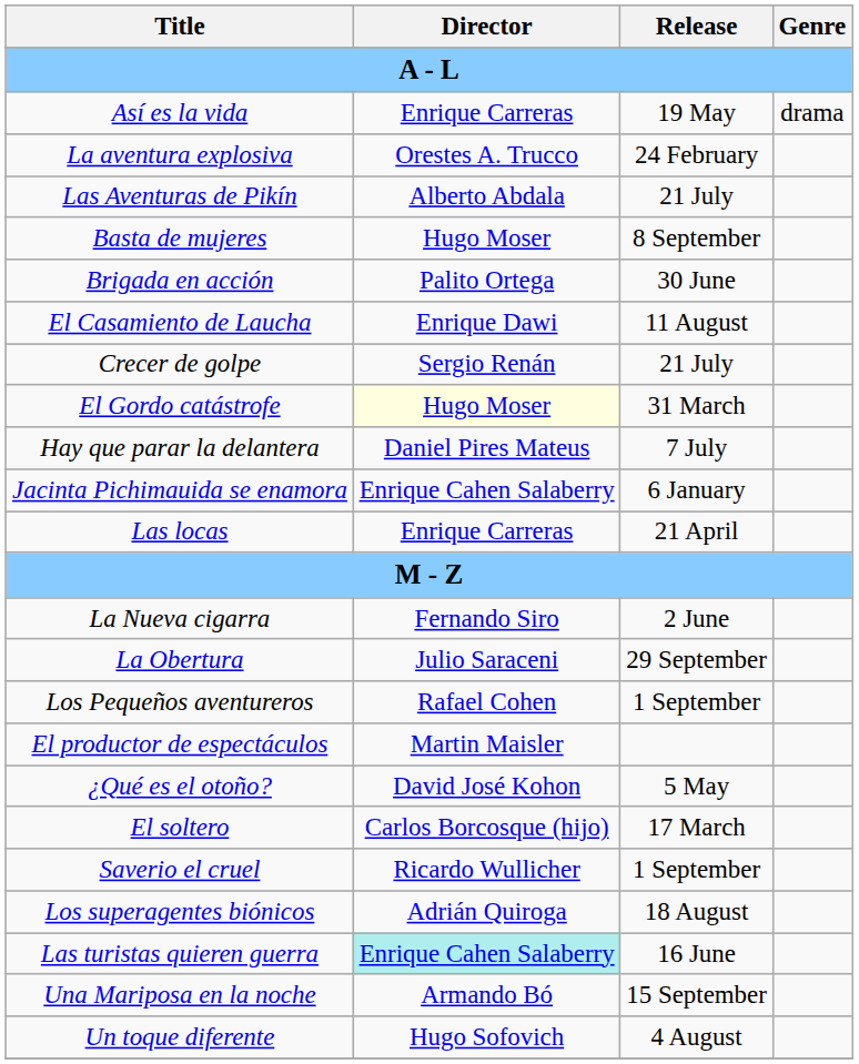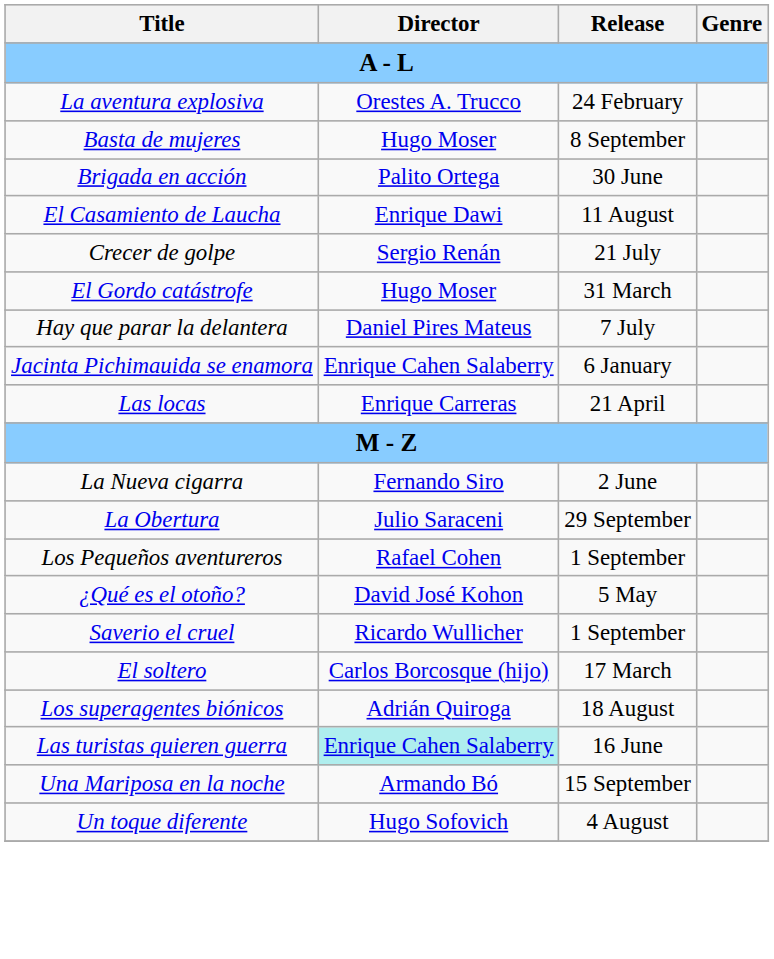 <table class="wikitable" style="margin:1em 0 1em 1em; text-align: center; font-size: 90%;">
 <tr>
 <th scope="col">Title</th>
 <th scope="col">Director</th>
 <th scope="col">Release</th>
 <th scope="col">Genre</th>
 </tr>
 <tr>
 <th colspan="4" style="background-color:#88ccff; font-size:110%;"><strong>A  -  L</strong></th>
 </tr>
 <tr>
-<td><em><a href='#'>Así es la vida</a></em></td>
-<td><a href='#'>Enrique Carreras</a></td>
-<td>19 May</td>
-<td>drama</td>
-</tr>
-<tr>
 <td><em><a href='#'>La aventura explosiva</a></em></td>
 <td><a href='#'>Orestes A. Trucco</a></td>
 <td>24 February</td>
-<td></td>
-</tr>
-<tr>
-<td><em><a href='#'>Las Aventuras de Pikín</a></em></td>
-<td><a href='#'>Alberto Abdala</a></td>
-<td>21 July</td>
 <td></td>
 </tr>
 <tr>
 <td><em><a href='#'>Basta de mujeres</a></em></td>
 <td><a href='#'>Hugo Moser</a></td>
 <td>8 September</td>
 <td></td>
 </tr>
 <tr>
 <td><em><a href='#'>Brigada en acción</a></em></td>
 <td><a href='#'>Palito Ortega</a></td>
 <td>30 June</td>
 <td></td>
 </tr>
 <tr>
 <td><em><a href='#'>El Casamiento de Laucha</a></em></td>
 <td><a href='#'>Enrique Dawi</a></td>
 <td>11 August</td>
 <td></td>
 </tr>
 <tr>
 <td><em>Crecer de golpe</em></td>
 <td><a href='#'>Sergio Renán</a></td>
 <td>21 July</td>
 <td></td>
 </tr>
 <tr>
 <td><em><a href='#'>El Gordo catástrofe</a></em></td>
-<td style="background: lightyellow;"><a href='#'>Hugo Moser</a></td>
+<td><a href='#'>Hugo Moser</a></td>
 <td>31 March</td>
 <td></td>
 </tr>
 <tr>
 <td><em>Hay que parar la delantera</em></td>
 <td><a href='#'>Daniel Pires Mateus</a></td>
 <td>7 July</td>
 <td></td>
 </tr>
 <tr>
 <td><em><a href='#'>Jacinta Pichimauida se enamora</a></em></td>
 <td><a href='#'>Enrique Cahen Salaberry</a></td>
 <td>6 January</td>
 <td></td>
 </tr>
 <tr>
 <td><em><a href='#'>Las locas</a></em></td>
 <td><a href='#'>Enrique Carreras</a></td>
 <td>21 April</td>
 <td></td>
 </tr>
 <tr>
 <th colspan="4" style="background-color:#88ccff; font-size:110%;"><strong>M  -  Z</strong></th>
 </tr>
 <tr>
 <td><em>La Nueva cigarra</em></td>
 <td><a href='#'>Fernando Siro</a></td>
 <td>2 June</td>
 <td></td>
 </tr>
 <tr>
 <td><em><a href='#'>La Obertura</a></em></td>
 <td><a href='#'>Julio Saraceni</a></td>
 <td>29 September</td>
 <td></td>
 </tr>
 <tr>
 <td><em>Los Pequeños aventureros</em></td>
 <td><a href='#'>Rafael Cohen</a></td>
 <td>1 September</td>
 <td></td>
 </tr>
 <tr>
-<td><em><a href='#'>El productor de espectáculos</a></em></td>
-<td><a href='#'>Martin Maisler</a></td>
-<td></td>
-<td></td>
-</tr>
-<tr>
 <td><em><a href='#'>¿Qué es el otoño?</a></em></td>
 <td><a href='#'>David José Kohon</a></td>
 <td>5 May</td>
 <td></td>
 </tr>
 <tr>
+<td><em><a href='#'>Saverio el cruel</a></em></td>
+<td><a href='#'>Ricardo Wullicher</a></td>
+<td>1 September</td>
+<td></td>
+</tr>
+<tr>
 <td><em><a href='#'>El soltero</a></em></td>
 <td><a href='#'>Carlos Borcosque (hijo)</a></td>
 <td>17 March</td>
-<td></td>
-</tr>
-<tr>
-<td><em><a href='#'>Saverio el cruel</a></em></td>
-<td><a href='#'>Ricardo Wullicher</a></td>
-<td>1 September</td>
 <td></td>
 </tr>
 <tr>
 <td><em><a href='#'>Los superagentes biónicos</a></em></td>
 <td><a href='#'>Adrián Quiroga</a></td>
 <td>18 August</td>
 <td></td>
 </tr>
 <tr>
 <td><em><a href='#'>Las turistas quieren guerra</a></em></td>
 <td style="background: paleturquoise;"><a href='#'>Enrique Cahen Salaberry</a></td>
 <td>16 June</td>
 <td></td>
 </tr>
 <tr>
 <td><em><a href='#'>Una Mariposa en la noche</a></em></td>
 <td><a href='#'>Armando Bó</a></td>
 <td>15 September</td>
 <td></td>
 </tr>
 <tr>
 <td><em><a href='#'>Un toque diferente</a></em></td>
 <td><a href='#'>Hugo Sofovich</a></td>
 <td>4 August</td>
 <td></td>
 </tr>
 <tr>
 </tr>
 </table>
